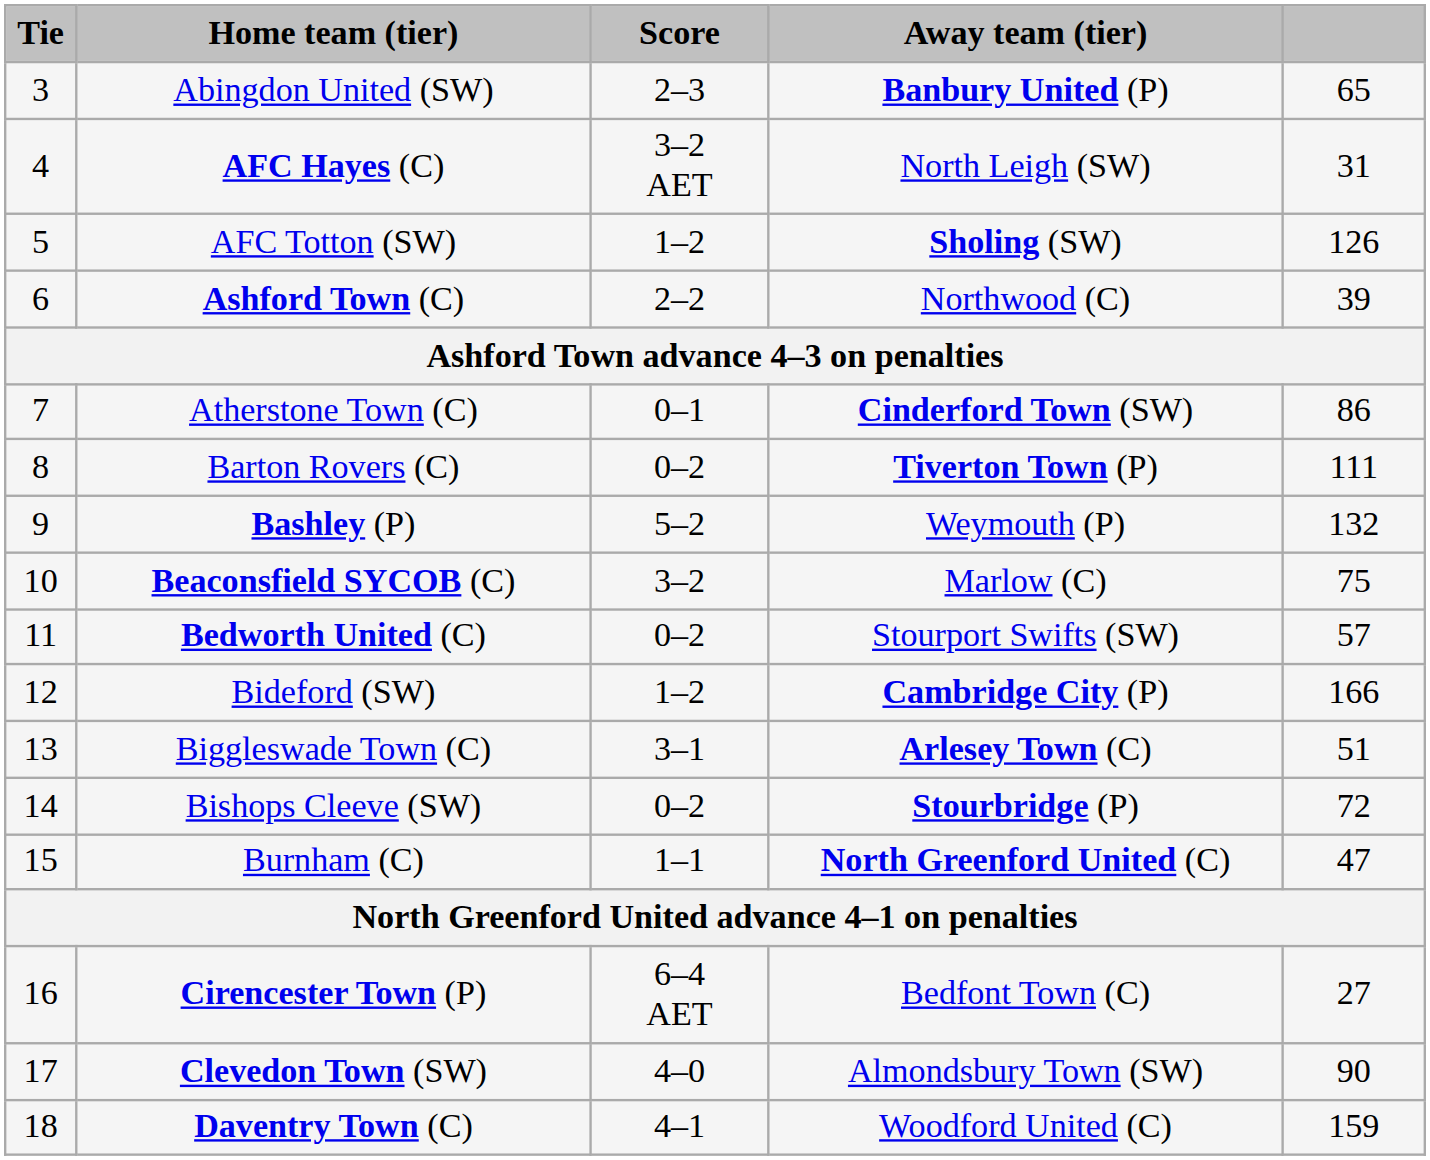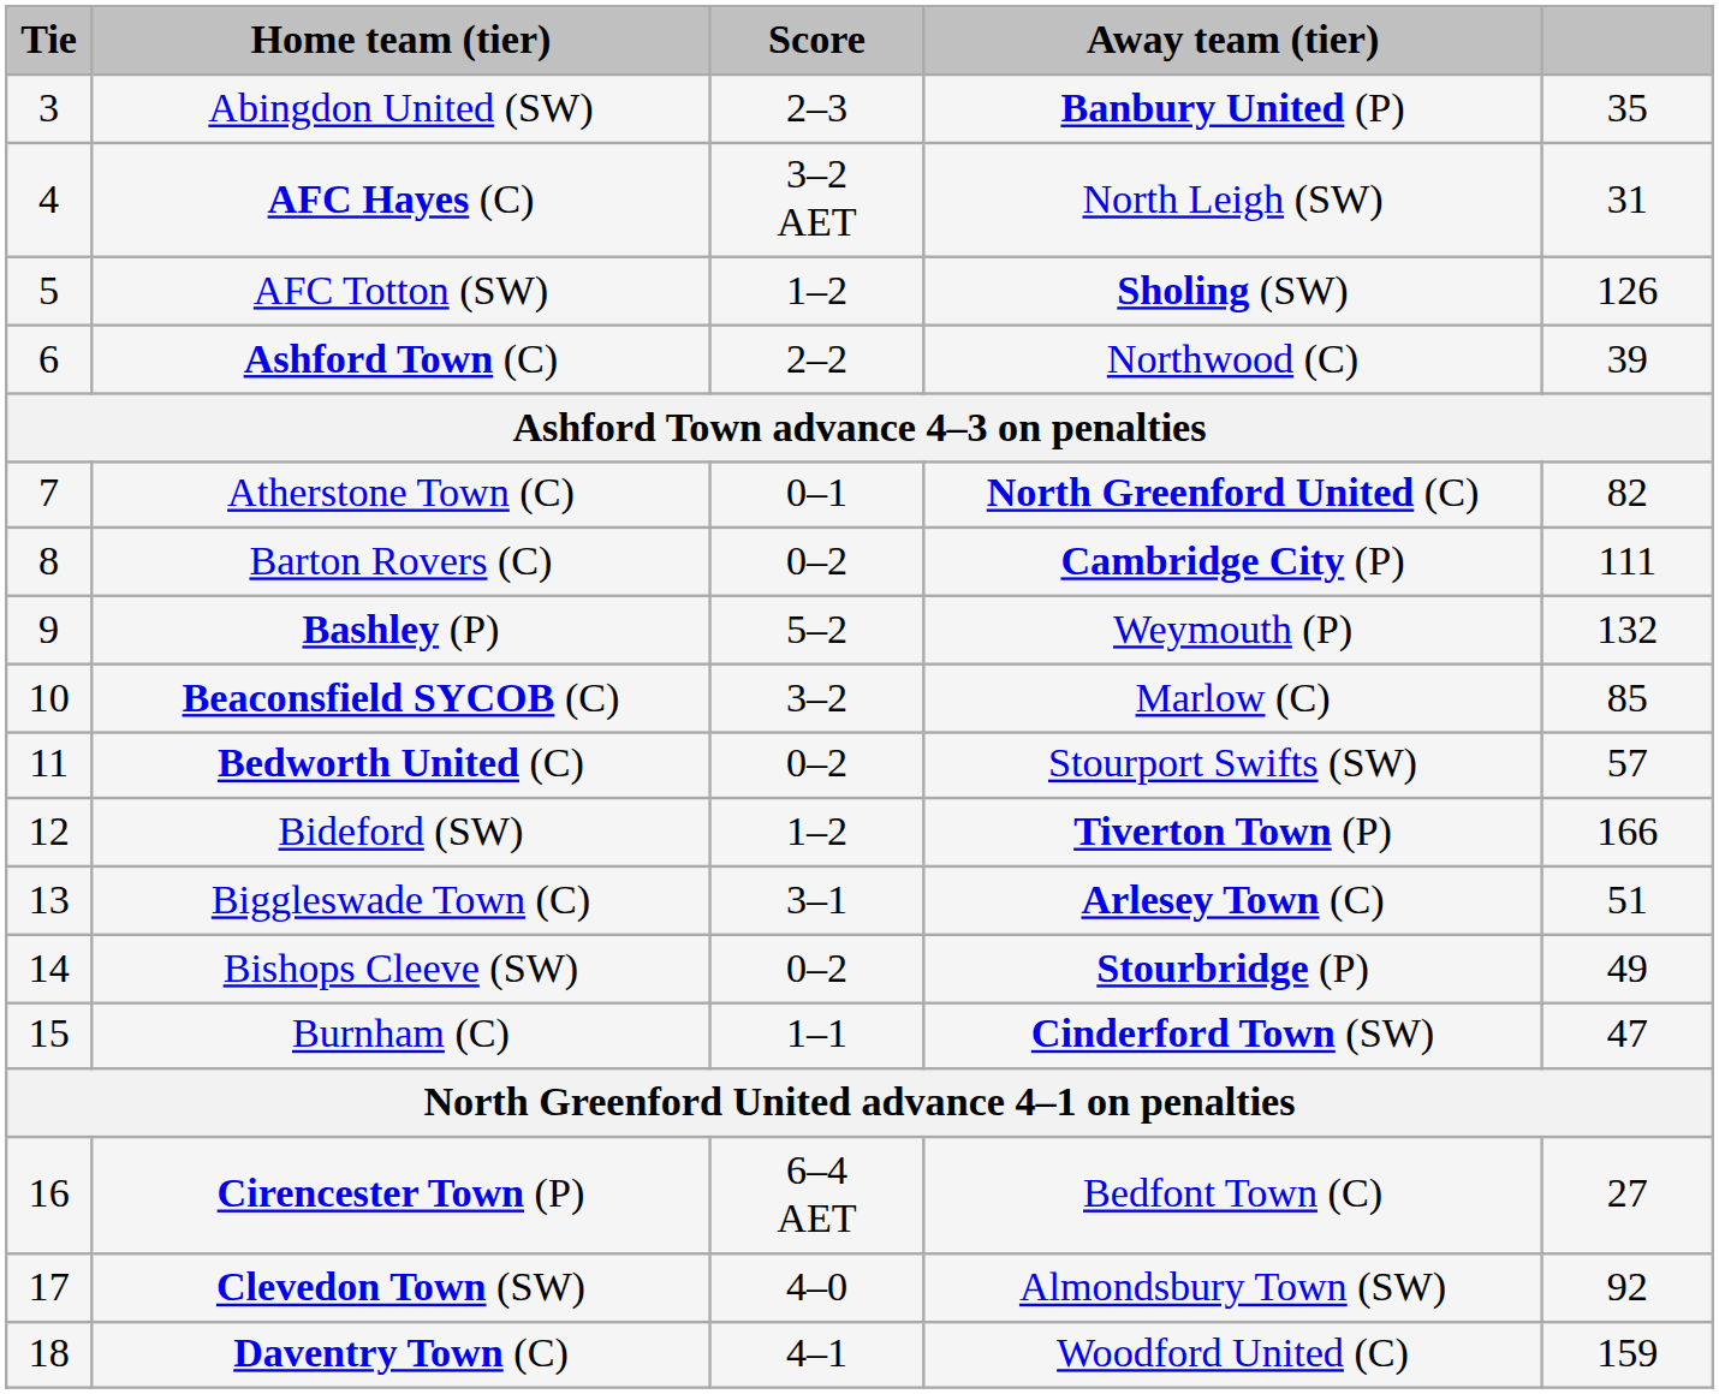 <table class="wikitable" style="width: 600px; background:WhiteSmoke; text-align:center; font-size:90%">
 <tr>
 <td scope="col" style="width:  5.00%; background:silver;"><strong>Tie</strong></td>
 <td scope="col" style="width: 36.25%; background:silver;"><strong>Home team (tier)</strong></td>
 <td scope="col" style="width: 12.50%; background:silver;"><strong>Score</strong></td>
 <td scope="col" style="width: 36.25%; background:silver;"><strong>Away team (tier)</strong></td>
 <td scope="col" style="width: 10.00%; background:silver;"><strong></strong></td>
 </tr>
 <tr>
 <td>3</td>
 <td><a href='#'>Abingdon United</a> (SW)</td>
 <td>2–3</td>
 <td><strong><a href='#'>Banbury United</a></strong> (P)</td>
-<td>65</td>
+<td>35</td>
 </tr>
 <tr>
 <td>4</td>
 <td><strong><a href='#'>AFC Hayes</a></strong> (C)</td>
 <td>3–2<br>AET</td>
 <td><a href='#'>North Leigh</a> (SW)</td>
 <td>31</td>
 </tr>
 <tr>
 <td>5</td>
 <td><a href='#'>AFC Totton</a> (SW)</td>
 <td>1–2</td>
 <td><strong><a href='#'>Sholing</a></strong> (SW)</td>
 <td>126</td>
 </tr>
 <tr>
 <td>6</td>
 <td><strong><a href='#'>Ashford Town</a></strong> (C)</td>
 <td>2–2</td>
 <td><a href='#'>Northwood</a> (C)</td>
 <td>39</td>
 </tr>
 <tr>
 <th colspan="5">Ashford Town advance 4–3 on penalties</th>
 </tr>
 <tr>
 <td>7</td>
 <td><a href='#'>Atherstone Town</a> (C)</td>
 <td>0–1</td>
-<td><strong><a href='#'>Cinderford Town</a></strong> (SW)</td>
-<td>86</td>
+<td><strong><a href='#'>North Greenford United</a></strong> (C)</td>
+<td>82</td>
 </tr>
 <tr>
 <td>8</td>
 <td><a href='#'>Barton Rovers</a> (C)</td>
 <td>0–2</td>
-<td><strong><a href='#'>Tiverton Town</a></strong> (P)</td>
+<td><strong><a href='#'>Cambridge City</a></strong> (P)</td>
 <td>111</td>
 </tr>
 <tr>
 <td>9</td>
 <td><strong><a href='#'>Bashley</a></strong> (P)</td>
 <td>5–2</td>
 <td><a href='#'>Weymouth</a> (P)</td>
 <td>132</td>
 </tr>
 <tr>
 <td>10</td>
 <td><strong><a href='#'>Beaconsfield SYCOB</a></strong> (C)</td>
 <td>3–2</td>
 <td><a href='#'>Marlow</a> (C)</td>
-<td>75</td>
+<td>85</td>
 </tr>
 <tr>
 <td>11</td>
 <td><strong><a href='#'>Bedworth United</a></strong> (C)</td>
 <td>0–2</td>
 <td><a href='#'>Stourport Swifts</a> (SW)</td>
 <td>57</td>
 </tr>
 <tr>
 <td>12</td>
 <td><a href='#'>Bideford</a> (SW)</td>
 <td>1–2</td>
-<td><strong><a href='#'>Cambridge City</a></strong> (P)</td>
+<td><strong><a href='#'>Tiverton Town</a></strong> (P)</td>
 <td>166</td>
 </tr>
 <tr>
 <td>13</td>
 <td><a href='#'>Biggleswade Town</a> (C)</td>
 <td>3–1</td>
 <td><strong><a href='#'>Arlesey Town</a></strong> (C)</td>
 <td>51</td>
 </tr>
 <tr>
 <td>14</td>
 <td><a href='#'>Bishops Cleeve</a> (SW)</td>
 <td>0–2</td>
 <td><strong><a href='#'>Stourbridge</a></strong> (P)</td>
-<td>72</td>
+<td>49</td>
 </tr>
 <tr>
 <td>15</td>
 <td><a href='#'>Burnham</a> (C)</td>
 <td>1–1</td>
-<td><strong><a href='#'>North Greenford United</a></strong> (C)</td>
+<td><strong><a href='#'>Cinderford Town</a></strong> (SW)</td>
 <td>47</td>
 </tr>
 <tr>
 <th colspan="5">North Greenford United advance 4–1 on penalties</th>
 </tr>
 <tr>
 <td>16</td>
 <td><strong><a href='#'>Cirencester Town</a></strong> (P)</td>
 <td>6–4<br>AET</td>
 <td><a href='#'>Bedfont Town</a> (C)</td>
 <td>27</td>
 </tr>
 <tr>
 <td>17</td>
 <td><strong><a href='#'>Clevedon Town</a></strong> (SW)</td>
 <td>4–0</td>
 <td><a href='#'>Almondsbury Town</a> (SW)</td>
-<td>90</td>
+<td>92</td>
 </tr>
 <tr>
 <td>18</td>
 <td><strong><a href='#'>Daventry Town</a></strong> (C)</td>
 <td>4–1</td>
 <td><a href='#'>Woodford United</a> (C)</td>
 <td>159</td>
 </tr>
 </table>
